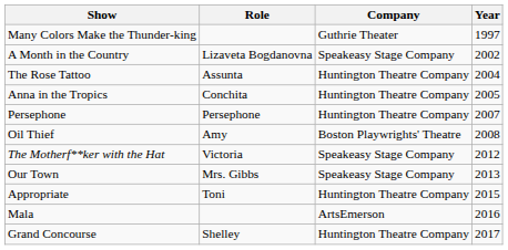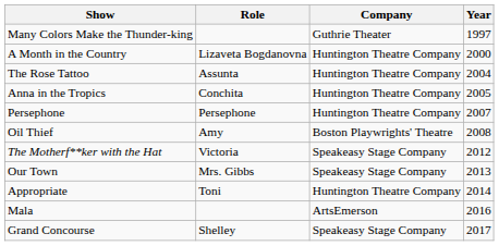 <table class="wikitable">
 <tr>
 <th>Show</th>
 <th>Role</th>
 <th>Company</th>
 <th>Year</th>
 </tr>
 <tr>
 <td>Many Colors Make the Thunder-king</td>
 <td></td>
 <td>Guthrie Theater</td>
 <td>1997</td>
 </tr>
 <tr>
 <td>A Month in the Country</td>
 <td>Lizaveta Bogdanovna</td>
-<td>Speakeasy Stage Company</td>
-<td>2002</td>
+<td>Huntington Theatre Company</td>
+<td>2000</td>
 </tr>
 <tr>
 <td>The Rose Tattoo</td>
 <td>Assunta</td>
 <td>Huntington Theatre Company</td>
 <td>2004</td>
 </tr>
 <tr>
 <td>Anna in the Tropics</td>
 <td>Conchita</td>
 <td>Huntington Theatre Company</td>
 <td>2005</td>
 </tr>
 <tr>
 <td>Persephone</td>
 <td>Persephone</td>
 <td>Huntington Theatre Company</td>
 <td>2007</td>
 </tr>
 <tr>
 <td>Oil Thief</td>
 <td>Amy</td>
 <td>Boston Playwrights' Theatre</td>
 <td>2008</td>
 </tr>
 <tr>
 <td><em>The Motherf**ker with the Hat</em></td>
 <td>Victoria</td>
 <td>Speakeasy Stage Company</td>
 <td>2012</td>
 </tr>
 <tr>
 <td>Our Town</td>
 <td>Mrs. Gibbs</td>
 <td>Speakeasy Stage Company</td>
 <td>2013</td>
 </tr>
 <tr>
 <td>Appropriate</td>
 <td>Toni</td>
 <td>Huntington Theatre Company</td>
-<td>2015</td>
+<td>2014</td>
 </tr>
 <tr>
 <td>Mala</td>
 <td></td>
 <td>ArtsEmerson</td>
 <td>2016</td>
 </tr>
 <tr>
 <td>Grand Concourse</td>
 <td>Shelley</td>
-<td>Huntington Theatre Company</td>
+<td>Speakeasy Stage Company</td>
 <td>2017</td>
 </tr>
 </table>
